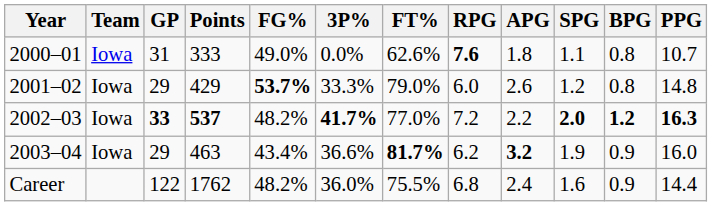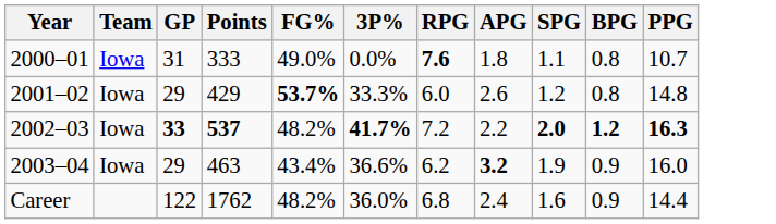 <table class="wikitable">
 <tr>
 <th>Year</th>
 <th>Team</th>
 <th>GP</th>
 <th>Points</th>
 <th>FG%</th>
 <th>3P%</th>
-<th>FT%</th>
 <th>RPG</th>
 <th>APG</th>
 <th>SPG</th>
 <th>BPG</th>
 <th>PPG</th>
 </tr>
 <tr>
 <td>2000–01</td>
 <td><a href='#'>Iowa</a></td>
 <td>31</td>
 <td>333</td>
 <td>49.0%</td>
 <td>0.0%</td>
-<td>62.6%</td>
 <td><strong>7.6</strong></td>
 <td>1.8</td>
 <td>1.1</td>
 <td>0.8</td>
 <td>10.7</td>
 </tr>
 <tr>
 <td>2001–02</td>
 <td>Iowa</td>
 <td>29</td>
 <td>429</td>
 <td><strong>53.7%</strong></td>
 <td>33.3%</td>
-<td>79.0%</td>
 <td>6.0</td>
 <td>2.6</td>
 <td>1.2</td>
 <td>0.8</td>
 <td>14.8</td>
 </tr>
 <tr>
 <td>2002–03</td>
 <td>Iowa</td>
 <td><strong>33</strong></td>
 <td><strong>537</strong></td>
 <td>48.2%</td>
 <td><strong>41.7%</strong></td>
-<td>77.0%</td>
 <td>7.2</td>
 <td>2.2</td>
 <td><strong>2.0</strong></td>
 <td><strong>1.2</strong></td>
 <td><strong>16.3</strong></td>
 </tr>
 <tr>
 <td>2003–04</td>
 <td>Iowa</td>
 <td>29</td>
 <td>463</td>
 <td>43.4%</td>
 <td>36.6%</td>
-<td><strong>81.7%</strong></td>
 <td>6.2</td>
 <td><strong>3.2</strong></td>
 <td>1.9</td>
 <td>0.9</td>
 <td>16.0</td>
 </tr>
 <tr>
 <td>Career</td>
 <td></td>
 <td>122</td>
 <td>1762</td>
 <td>48.2%</td>
 <td>36.0%</td>
-<td>75.5%</td>
 <td>6.8</td>
 <td>2.4</td>
 <td>1.6</td>
 <td>0.9</td>
 <td>14.4</td>
 </tr>
 </table>
